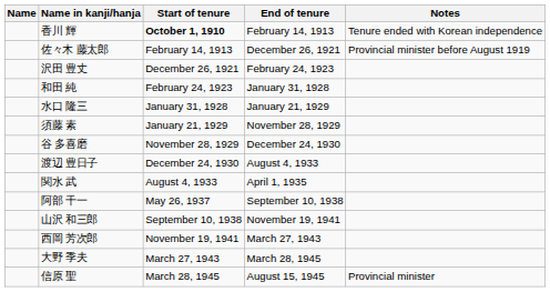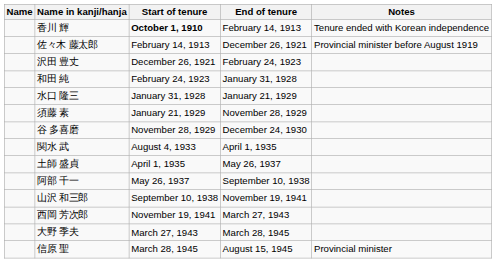 <table class="wikitable">
 <tr>
 <th>Name</th>
 <th>Name in kanji/hanja</th>
 <th>Start of tenure</th>
 <th>End of tenure</th>
 <th>Notes</th>
 </tr>
 <tr>
 <td></td>
 <td>香川 輝</td>
 <td><strong>October 1, 1910</strong></td>
 <td>February 14, 1913</td>
 <td>Tenure ended with Korean independence</td>
 </tr>
 <tr>
 <td></td>
 <td>佐々木 藤太郎</td>
 <td>February 14, 1913</td>
 <td>December 26, 1921</td>
 <td>Provincial minister before August 1919</td>
 </tr>
 <tr>
 <td></td>
 <td>沢田 豊丈</td>
 <td>December 26, 1921</td>
 <td>February 24, 1923</td>
 <td></td>
 </tr>
 <tr>
 <td></td>
 <td>和田 純</td>
 <td>February 24, 1923</td>
 <td>January 31, 1928</td>
 <td></td>
 </tr>
 <tr>
 <td></td>
 <td>水口 隆三</td>
 <td>January 31, 1928</td>
 <td>January 21, 1929</td>
 <td></td>
 </tr>
 <tr>
 <td></td>
 <td>須藤 素</td>
 <td>January 21, 1929</td>
 <td>November 28, 1929</td>
 <td></td>
 </tr>
 <tr>
 <td></td>
 <td>谷 多喜磨</td>
 <td>November 28, 1929</td>
 <td>December 24, 1930</td>
 <td></td>
 </tr>
 <tr>
 <td></td>
-<td>渡辺 豊日子</td>
-<td>December 24, 1930</td>
+<td>関水 武</td>
 <td>August 4, 1933</td>
+<td>April 1, 1935</td>
 <td></td>
 </tr>
 <tr>
 <td></td>
-<td>関水 武</td>
-<td>August 4, 1933</td>
+<td>土師 盛貞</td>
 <td>April 1, 1935</td>
+<td>May 26, 1937</td>
 <td></td>
 </tr>
 <tr>
 <td></td>
 <td>阿部 千一</td>
 <td>May 26, 1937</td>
 <td>September 10, 1938</td>
 <td></td>
 </tr>
 <tr>
 <td></td>
 <td>山沢 和三郎</td>
 <td>September 10, 1938</td>
 <td>November 19, 1941</td>
 <td></td>
 </tr>
 <tr>
 <td></td>
 <td>西岡 芳次郎</td>
 <td>November 19, 1941</td>
 <td>March 27, 1943</td>
 <td></td>
 </tr>
 <tr>
 <td></td>
 <td>大野 季夫</td>
 <td>March 27, 1943</td>
 <td>March 28, 1945</td>
 <td></td>
 </tr>
 <tr>
 <td></td>
 <td>信原 聖</td>
 <td>March 28, 1945</td>
 <td>August 15, 1945</td>
 <td>Provincial minister</td>
 </tr>
 </table>
